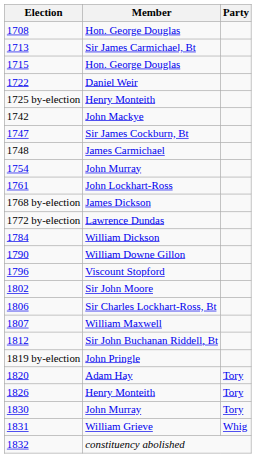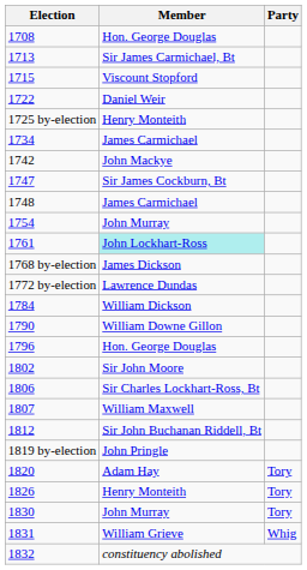 <table class="wikitable">
 <tr>
 <th>Election</th>
 <th>Member</th>
 <th>Party</th>
 </tr>
 <tr>
 <td><a href='#'>1708</a></td>
 <td><a href='#'>Hon. George Douglas</a></td>
 <td></td>
 </tr>
 <tr>
 <td><a href='#'>1713</a></td>
 <td><a href='#'>Sir James Carmichael, Bt</a></td>
 <td></td>
 </tr>
 <tr>
 <td><a href='#'>1715</a></td>
-<td><a href='#'>Hon. George Douglas</a></td>
+<td><a href='#'>Viscount Stopford</a></td>
 <td></td>
 </tr>
 <tr>
 <td><a href='#'>1722</a></td>
 <td><a href='#'>Daniel Weir</a></td>
 <td></td>
 </tr>
 <tr>
 <td>1725 by-election</td>
 <td><a href='#'>Henry Monteith</a></td>
+<td></td>
+</tr>
+<tr>
+<td><a href='#'>1734</a></td>
+<td><a href='#'>James Carmichael</a></td>
 <td></td>
 </tr>
 <tr>
 <td>1742</td>
 <td><a href='#'>John Mackye</a></td>
 <td></td>
 </tr>
 <tr>
 <td><a href='#'>1747</a></td>
 <td><a href='#'>Sir James Cockburn, Bt</a></td>
 <td></td>
 </tr>
 <tr>
 <td>1748</td>
 <td><a href='#'>James Carmichael</a></td>
 <td></td>
 </tr>
 <tr>
 <td><a href='#'>1754</a></td>
 <td><a href='#'>John Murray</a></td>
 <td></td>
 </tr>
 <tr>
 <td><a href='#'>1761</a></td>
-<td><a href='#'>John Lockhart-Ross</a></td>
+<td style="background: paleturquoise;"><a href='#'>John Lockhart-Ross</a></td>
 <td></td>
 </tr>
 <tr>
 <td>1768 by-election</td>
 <td><a href='#'>James Dickson</a></td>
 <td></td>
 </tr>
 <tr>
 <td>1772 by-election</td>
 <td><a href='#'>Lawrence Dundas</a></td>
 <td></td>
 </tr>
 <tr>
 <td><a href='#'>1784</a></td>
 <td><a href='#'>William Dickson</a></td>
 <td></td>
 </tr>
 <tr>
 <td><a href='#'>1790</a></td>
 <td><a href='#'>William Downe Gillon</a></td>
 <td></td>
 </tr>
 <tr>
 <td><a href='#'>1796</a></td>
-<td><a href='#'>Viscount Stopford</a></td>
+<td><a href='#'>Hon. George Douglas</a></td>
 <td></td>
 </tr>
 <tr>
 <td><a href='#'>1802</a></td>
 <td><a href='#'>Sir John Moore</a></td>
 <td></td>
 </tr>
 <tr>
 <td><a href='#'>1806</a></td>
 <td><a href='#'>Sir Charles Lockhart-Ross, Bt</a></td>
 <td></td>
 </tr>
 <tr>
 <td><a href='#'>1807</a></td>
 <td><a href='#'>William Maxwell</a></td>
 <td></td>
 </tr>
 <tr>
 <td><a href='#'>1812</a></td>
 <td><a href='#'>Sir John Buchanan Riddell, Bt</a></td>
 <td></td>
 </tr>
 <tr>
 <td>1819 by-election</td>
 <td><a href='#'>John Pringle</a></td>
 <td></td>
 </tr>
 <tr>
 <td><a href='#'>1820</a></td>
 <td><a href='#'>Adam Hay</a></td>
 <td><a href='#'>Tory</a></td>
 </tr>
 <tr>
 <td><a href='#'>1826</a></td>
 <td><a href='#'>Henry Monteith</a></td>
 <td><a href='#'>Tory</a></td>
 </tr>
 <tr>
 <td><a href='#'>1830</a></td>
 <td><a href='#'>John Murray</a></td>
 <td><a href='#'>Tory</a></td>
 </tr>
 <tr>
 <td><a href='#'>1831</a></td>
 <td><a href='#'>William Grieve</a></td>
 <td><a href='#'>Whig</a></td>
 </tr>
 <tr>
 <td><a href='#'>1832</a></td>
 <td colspan="2"><em>constituency abolished</em></td>
 </tr>
 </table>
